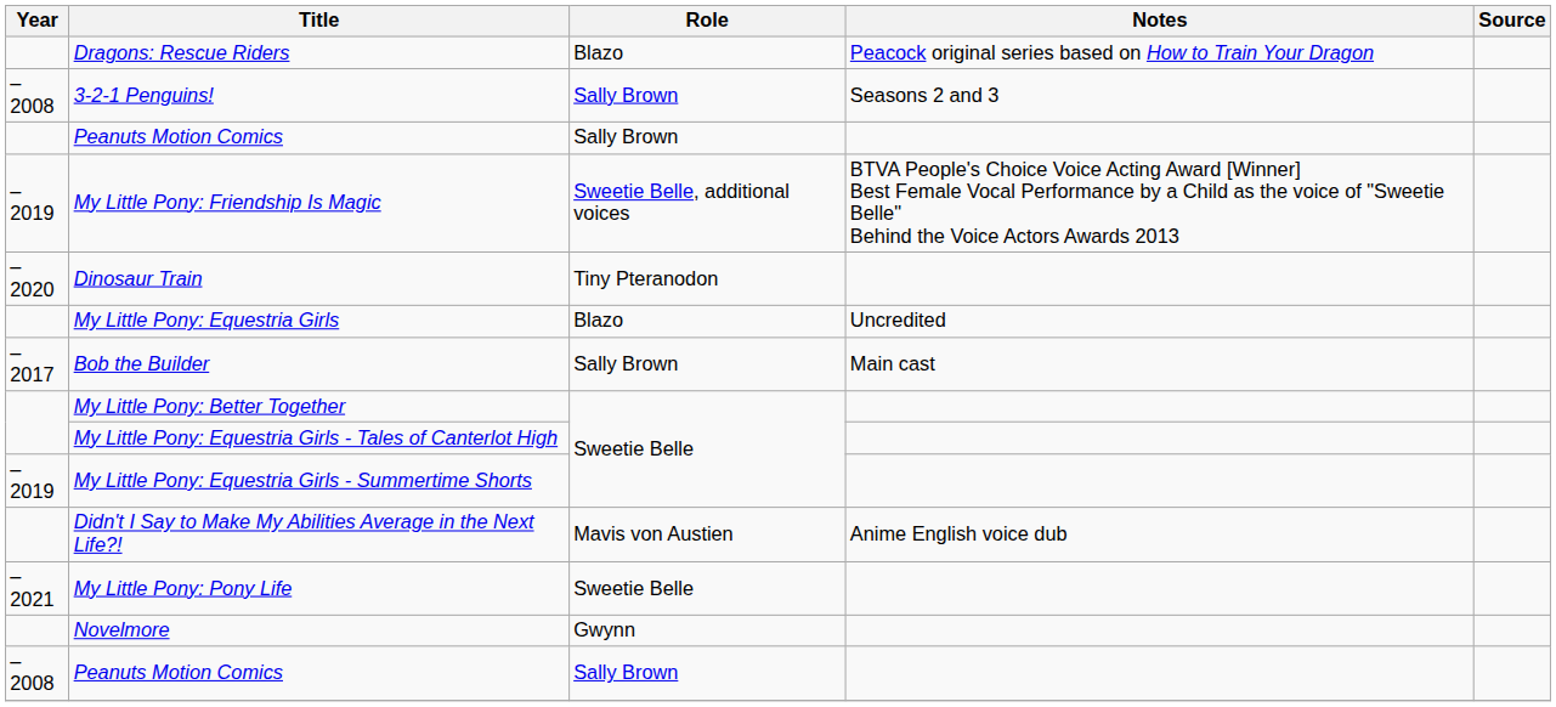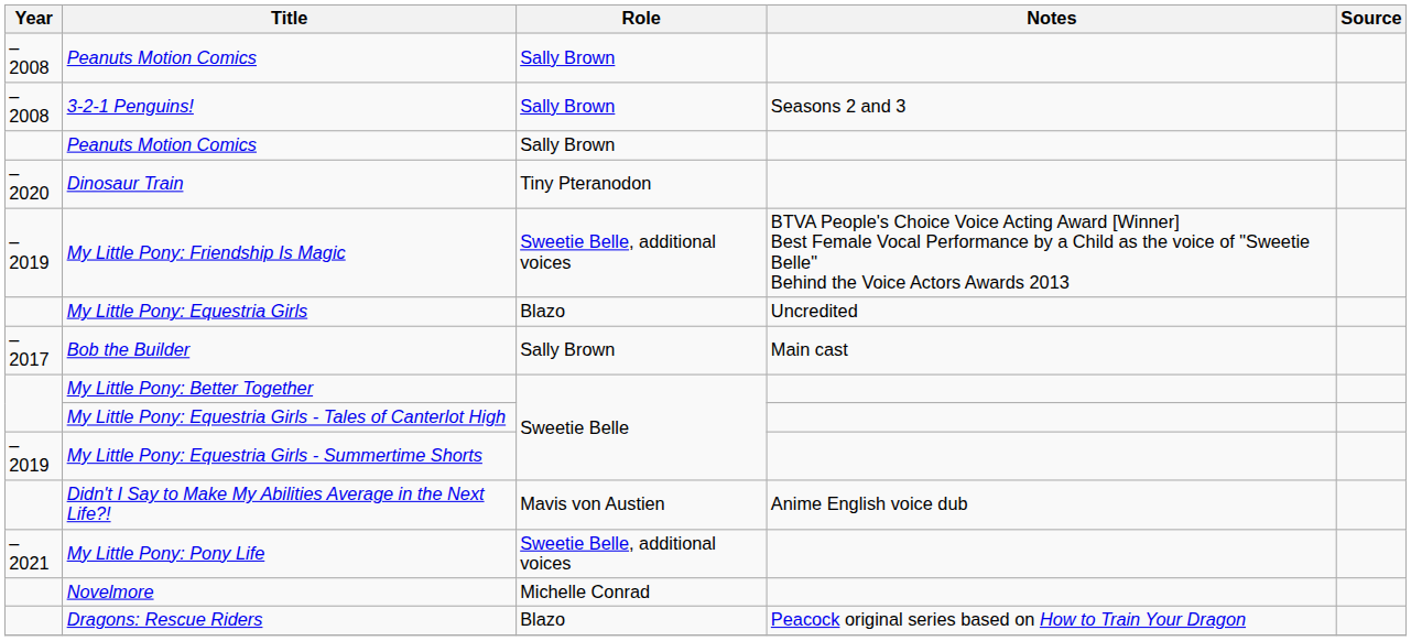 <table class="wikitable sortable plainrowheaders">
 <tr>
 <th>Year</th>
 <th>Title</th>
 <th>Role</th>
 <th class="unsortable">Notes</th>
 <th class="unsortable">Source</th>
 </tr>
 <tr>
+<td>–2008</td>
+<td><em><a href='#'>Peanuts Motion Comics</a></em></td>
+<td><a href='#'>Sally Brown</a></td>
 <td></td>
-<td><em><a href='#'>Dragons: Rescue Riders</a></em></td>
-<td>Blazo</td>
-<td><a href='#'>Peacock</a> original series based on <em><a href='#'>How to Train Your Dragon</a></em></td>
 <td></td>
 </tr>
 <tr>
 <td>–2008</td>
 <td><em><a href='#'>3-2-1 Penguins!</a></em></td>
 <td><a href='#'>Sally Brown</a></td>
 <td>Seasons 2 and 3</td>
 <td></td>
 </tr>
 <tr>
 <td></td>
 <td><em><a href='#'>Peanuts Motion Comics</a></em></td>
 <td>Sally Brown</td>
 <td></td>
 <td></td>
 </tr>
 <tr>
+<td>–2020</td>
+<td><em><a href='#'>Dinosaur Train</a></em></td>
+<td>Tiny Pteranodon</td>
+<td></td>
+<td></td>
+</tr>
+<tr>
 <td>–2019</td>
 <td><em><a href='#'>My Little Pony: Friendship Is Magic</a></em></td>
 <td><a href='#'>Sweetie Belle</a>, additional voices</td>
 <td>BTVA People's Choice Voice Acting Award [Winner]<br>Best Female Vocal Performance by a Child as the voice of "Sweetie Belle"<br>Behind the Voice Actors Awards 2013</td>
-<td></td>
-</tr>
-<tr>
-<td>–2020</td>
-<td><em><a href='#'>Dinosaur Train</a></em></td>
-<td>Tiny Pteranodon</td>
-<td></td>
 <td></td>
 </tr>
 <tr>
 <td></td>
 <td><em><a href='#'>My Little Pony: Equestria Girls</a></em></td>
 <td>Blazo</td>
 <td>Uncredited</td>
 <td></td>
 </tr>
 <tr>
 <td>–2017</td>
 <td><em><a href='#'>Bob the Builder</a></em></td>
 <td>Sally Brown</td>
 <td>Main cast</td>
 <td></td>
 </tr>
 <tr>
 <td rowspan="2"></td>
 <td><em><a href='#'>My Little Pony: Better Together</a></em></td>
 <td rowspan="3">Sweetie Belle</td>
 <td></td>
 <td></td>
 </tr>
 <tr>
 <td><em><a href='#'>My Little Pony: Equestria Girls - Tales of Canterlot High</a></em></td>
 <td></td>
 <td></td>
 </tr>
 <tr>
 <td>–2019</td>
 <td><em><a href='#'>My Little Pony: Equestria Girls - Summertime Shorts</a></em></td>
 <td></td>
 <td></td>
 </tr>
 <tr>
 <td></td>
 <td><em><a href='#'>Didn't I Say to Make My Abilities Average in the Next Life?!</a></em></td>
 <td>Mavis von Austien</td>
 <td>Anime English voice dub</td>
 <td></td>
 </tr>
 <tr>
 <td>–2021</td>
 <td><em><a href='#'>My Little Pony: Pony Life</a></em></td>
-<td>Sweetie Belle</td>
+<td><a href='#'>Sweetie Belle</a>, additional voices</td>
 <td></td>
 <td></td>
 </tr>
 <tr>
 <td></td>
 <td><em><a href='#'>Novelmore</a></em></td>
-<td>Gwynn</td>
+<td>Michelle Conrad</td>
 <td></td>
 <td></td>
 </tr>
 <tr>
-<td>–2008</td>
-<td><em><a href='#'>Peanuts Motion Comics</a></em></td>
-<td><a href='#'>Sally Brown</a></td>
 <td></td>
+<td><em><a href='#'>Dragons: Rescue Riders</a></em></td>
+<td>Blazo</td>
+<td><a href='#'>Peacock</a> original series based on <em><a href='#'>How to Train Your Dragon</a></em></td>
 <td></td>
 </tr>
 <tr>
 </tr>
 </table>
